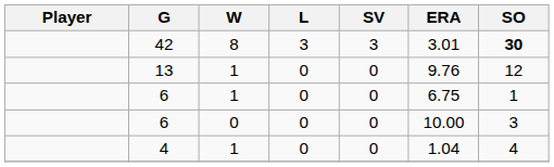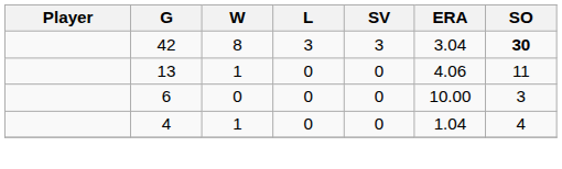 <table class="wikitable sortable">
 <tr>
 <th bgcolor="#DDDDFF" width="16%">Player</th>
 <th bgcolor="#DDDDFF" width="9%">G</th>
 <th bgcolor="#DDDDFF" width="9%">W</th>
 <th bgcolor="#DDDDFF" width="9%">L</th>
 <th bgcolor="#DDDDFF" width="9%">SV</th>
 <th bgcolor="#DDDDFF" width="9%">ERA</th>
 <th bgcolor="#DDDDFF" width="9%">SO</th>
 </tr>
 <tr align="center">
 <td></td>
 <td>42</td>
 <td>8</td>
 <td>3</td>
 <td>3</td>
-<td>3.01</td>
+<td>3.04</td>
 <td><strong>30</strong></td>
 </tr>
 <tr align=center>
 <td></td>
 <td>13</td>
 <td>1</td>
 <td>0</td>
 <td>0</td>
-<td>9.76</td>
-<td>12</td>
-</tr>
-<tr align="center">
-<td></td>
-<td>6</td>
-<td>1</td>
-<td>0</td>
-<td>0</td>
-<td>6.75</td>
-<td>1</td>
+<td>4.06</td>
+<td>11</td>
 </tr>
 <tr align="center">
 <td></td>
 <td>6</td>
 <td>0</td>
 <td>0</td>
 <td>0</td>
 <td>10.00</td>
 <td>3</td>
 </tr>
 <tr align=center>
 <td></td>
 <td>4</td>
 <td>1</td>
 <td>0</td>
 <td>0</td>
 <td>1.04</td>
 <td>4</td>
 </tr>
 <tr align="center">
 </tr>
 </table>
